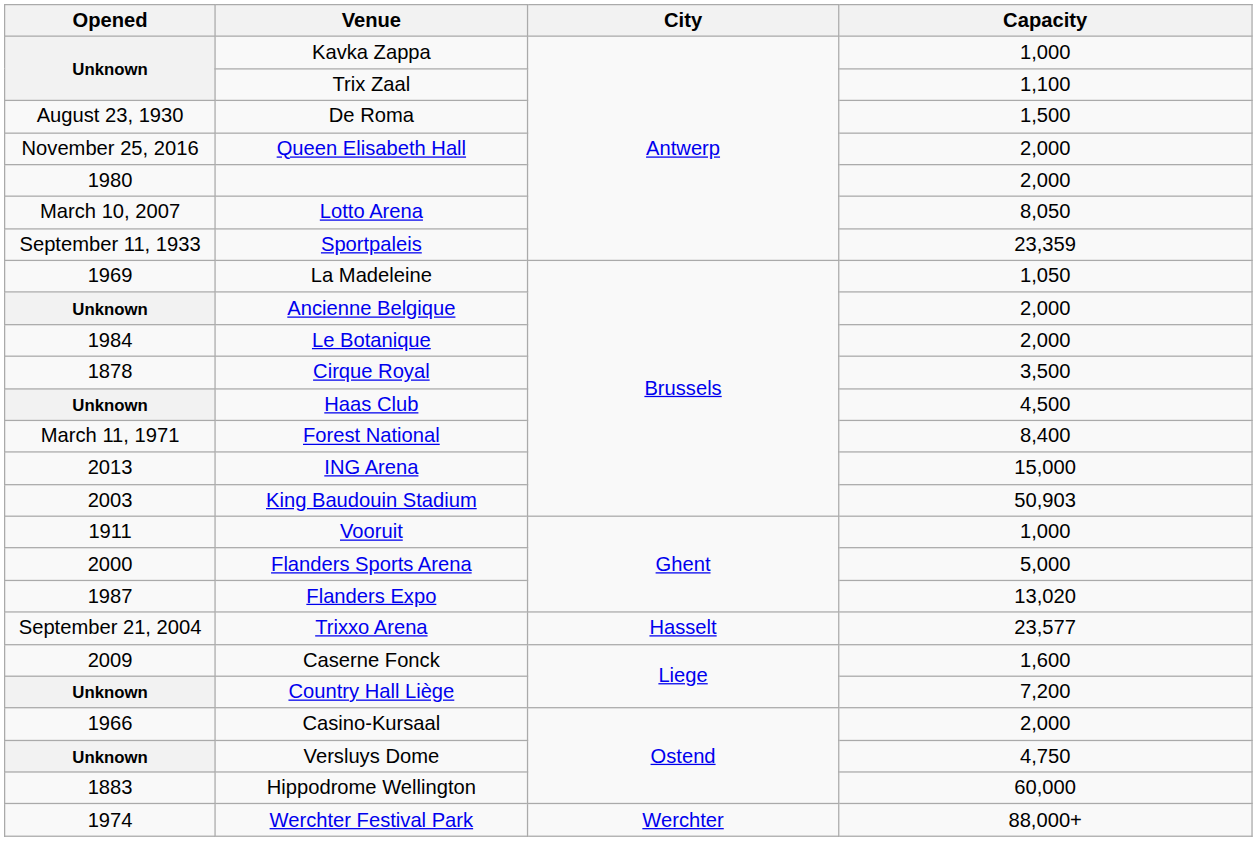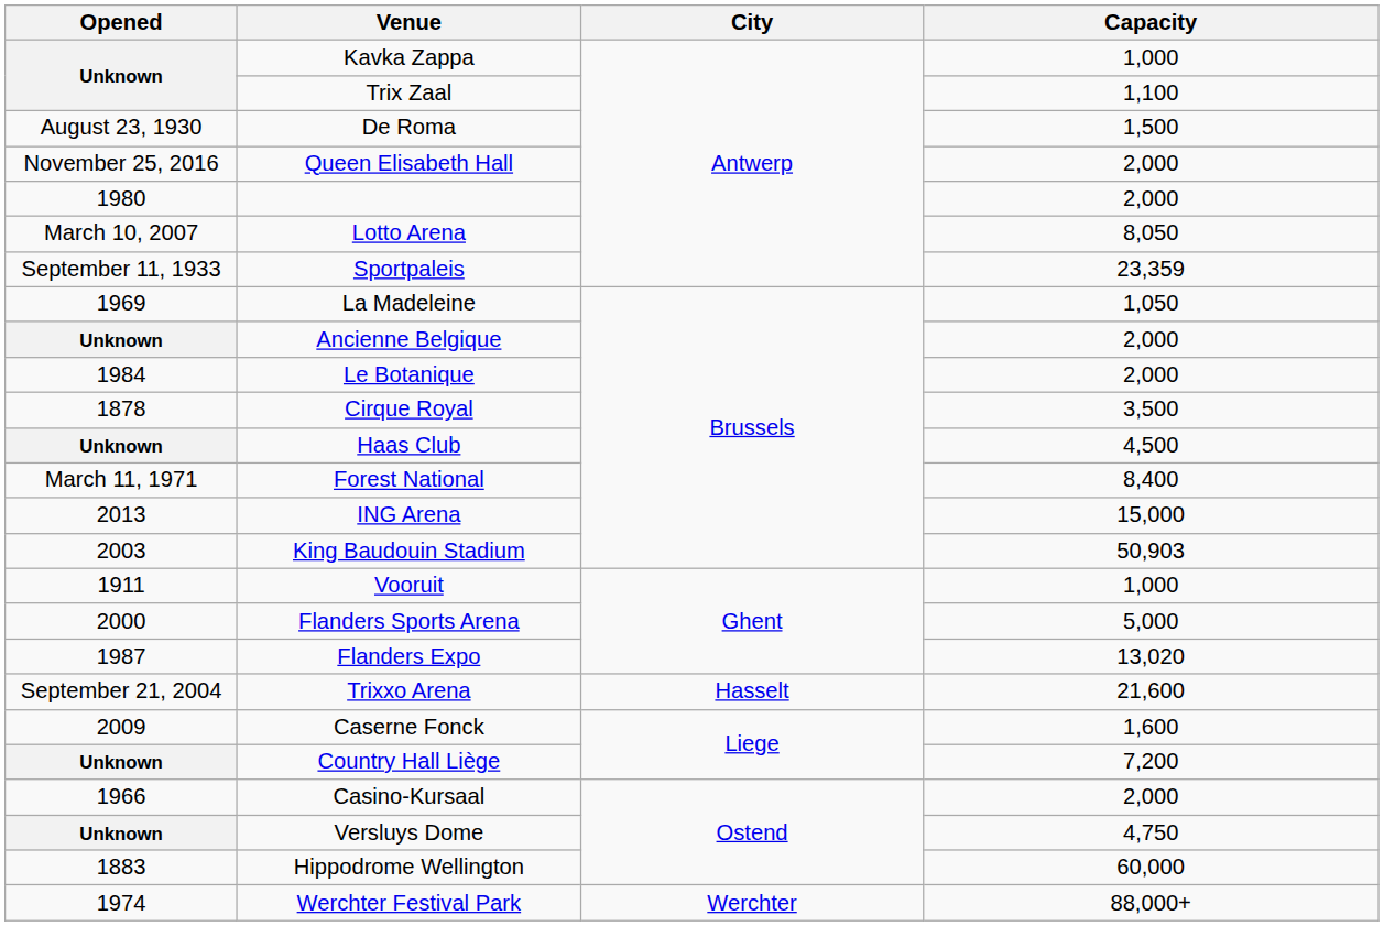 <table class="sortable wikitable" style="text-align:center;">
 <tr>
 <th scope="col" style="width:10em;">Opened</th>
 <th scope="col" style="width:15em;">Venue</th>
 <th scope="col" style="width:15em;">City</th>
 <th scope="col" style="width:20em;">Capacity</th>
 </tr>
 <tr>
 <th rowspan="2"><small>Unknown</small></th>
 <td>Kavka Zappa</td>
 <td rowspan="7"><a href='#'>Antwerp</a></td>
 <td>1,000</td>
 </tr>
 <tr>
 <td>Trix Zaal</td>
 <td>1,100</td>
 </tr>
 <tr>
 <td>August 23, 1930</td>
 <td>De Roma</td>
 <td>1,500</td>
 </tr>
 <tr>
 <td>November 25, 2016</td>
 <td><a href='#'>Queen Elisabeth Hall</a></td>
 <td>2,000</td>
 </tr>
 <tr>
 <td>1980</td>
 <td></td>
 <td>2,000</td>
 </tr>
 <tr>
 <td>March 10, 2007</td>
 <td><a href='#'>Lotto Arena</a></td>
 <td>8,050</td>
 </tr>
 <tr>
 <td>September 11, 1933</td>
 <td><a href='#'>Sportpaleis</a></td>
 <td>23,359</td>
 </tr>
 <tr>
 <td>1969</td>
 <td>La Madeleine</td>
 <td rowspan="8"><a href='#'>Brussels</a></td>
 <td>1,050</td>
 </tr>
 <tr>
 <th><small>Unknown</small></th>
 <td><a href='#'>Ancienne Belgique</a></td>
 <td>2,000</td>
 </tr>
 <tr>
 <td>1984</td>
 <td><a href='#'>Le Botanique</a></td>
 <td>2,000</td>
 </tr>
 <tr>
 <td>1878</td>
 <td><a href='#'>Cirque Royal</a></td>
 <td>3,500</td>
 </tr>
 <tr>
 <th><small>Unknown</small></th>
 <td><a href='#'>Haas Club</a></td>
 <td>4,500</td>
 </tr>
 <tr>
 <td>March 11, 1971</td>
 <td><a href='#'>Forest National</a></td>
 <td>8,400</td>
 </tr>
 <tr>
 <td>2013</td>
 <td><a href='#'>ING Arena</a></td>
 <td>15,000</td>
 </tr>
 <tr>
 <td>2003</td>
 <td><a href='#'>King Baudouin Stadium</a></td>
 <td>50,903</td>
 </tr>
 <tr>
 <td>1911</td>
 <td><a href='#'>Vooruit</a></td>
 <td rowspan="3"><a href='#'>Ghent</a></td>
 <td>1,000</td>
 </tr>
 <tr>
 <td>2000</td>
 <td><a href='#'>Flanders Sports Arena</a></td>
 <td>5,000</td>
 </tr>
 <tr>
 <td>1987</td>
 <td><a href='#'>Flanders Expo</a></td>
 <td>13,020</td>
 </tr>
 <tr>
 <td>September 21, 2004</td>
 <td><a href='#'>Trixxo Arena</a></td>
 <td><a href='#'>Hasselt</a></td>
-<td>23,577</td>
+<td>21,600</td>
 </tr>
 <tr>
 <td>2009</td>
 <td>Caserne Fonck</td>
 <td rowspan="2"><a href='#'>Liege</a></td>
 <td>1,600</td>
 </tr>
 <tr>
 <th><small>Unknown</small></th>
 <td><a href='#'>Country Hall Liège</a></td>
 <td>7,200</td>
 </tr>
 <tr>
 <td>1966</td>
 <td>Casino-Kursaal</td>
 <td rowspan="3"><a href='#'>Ostend</a></td>
 <td>2,000</td>
 </tr>
 <tr>
 <th><small>Unknown</small></th>
 <td>Versluys Dome</td>
 <td>4,750</td>
 </tr>
 <tr>
 <td>1883</td>
 <td>Hippodrome Wellington</td>
 <td>60,000</td>
 </tr>
 <tr>
 <td>1974</td>
 <td><a href='#'>Werchter Festival Park</a></td>
 <td><a href='#'>Werchter</a></td>
 <td>88,000+</td>
 </tr>
 </table>
